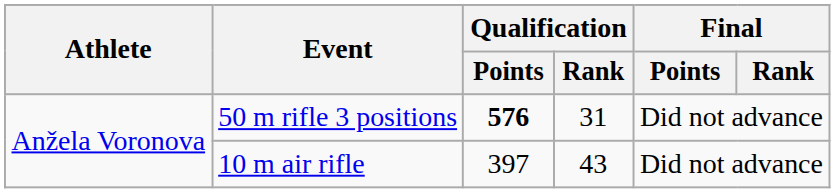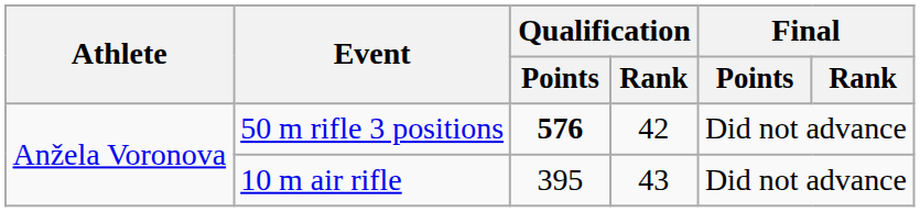 <table class="wikitable" style="font-size:90%">
 <tr>
 <th rowspan=2>Athlete</th>
 <th rowspan=2>Event</th>
 <th colspan=2>Qualification</th>
 <th colspan=2>Final</th>
 </tr>
 <tr style="font-size:95%">
 <th>Points</th>
 <th>Rank</th>
 <th>Points</th>
 <th>Rank</th>
 </tr>
 <tr align=center>
 <td align=left rowspan=2><a href='#'>Anžela Voronova</a></td>
 <td align=left><a href='#'>50 m rifle 3 positions</a></td>
 <td><strong>576</strong></td>
-<td>31</td>
+<td>42</td>
 <td colspan=2>Did not advance</td>
 </tr>
 <tr align=center>
 <td align=left><a href='#'>10 m air rifle</a></td>
-<td>397</td>
+<td>395</td>
 <td>43</td>
 <td colspan=2>Did not advance</td>
 </tr>
 </table>
